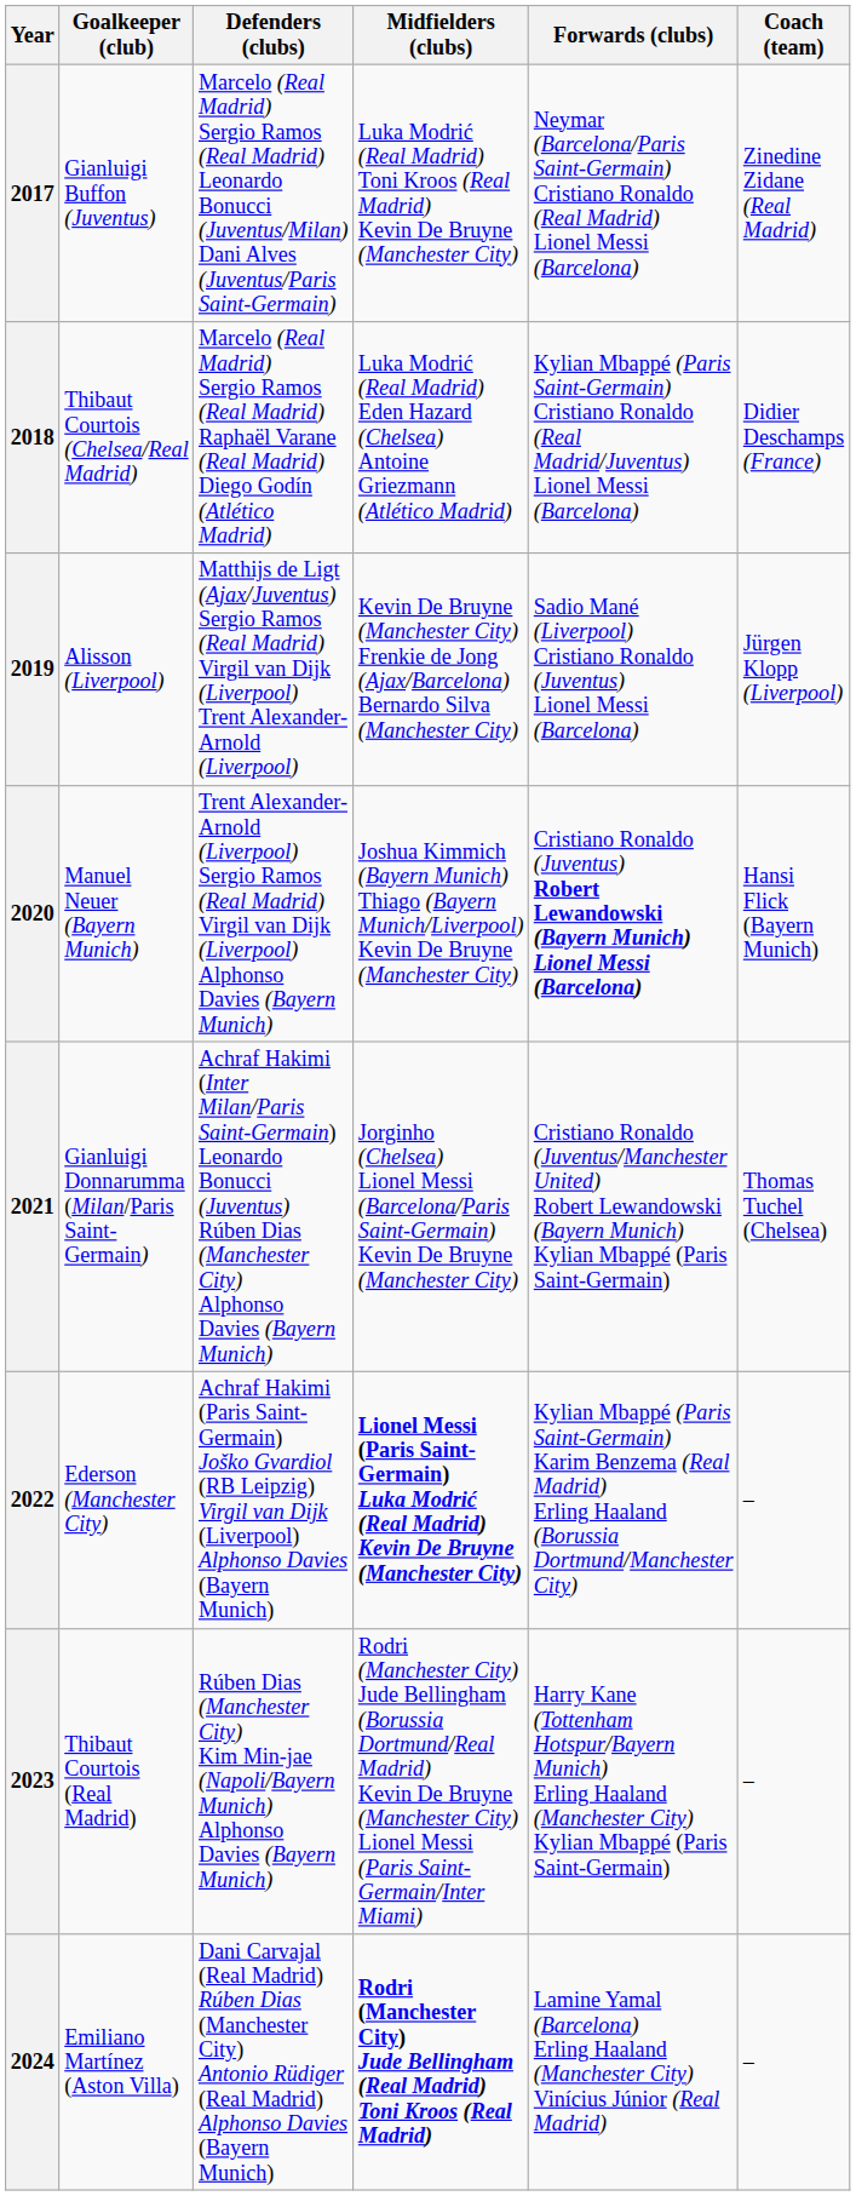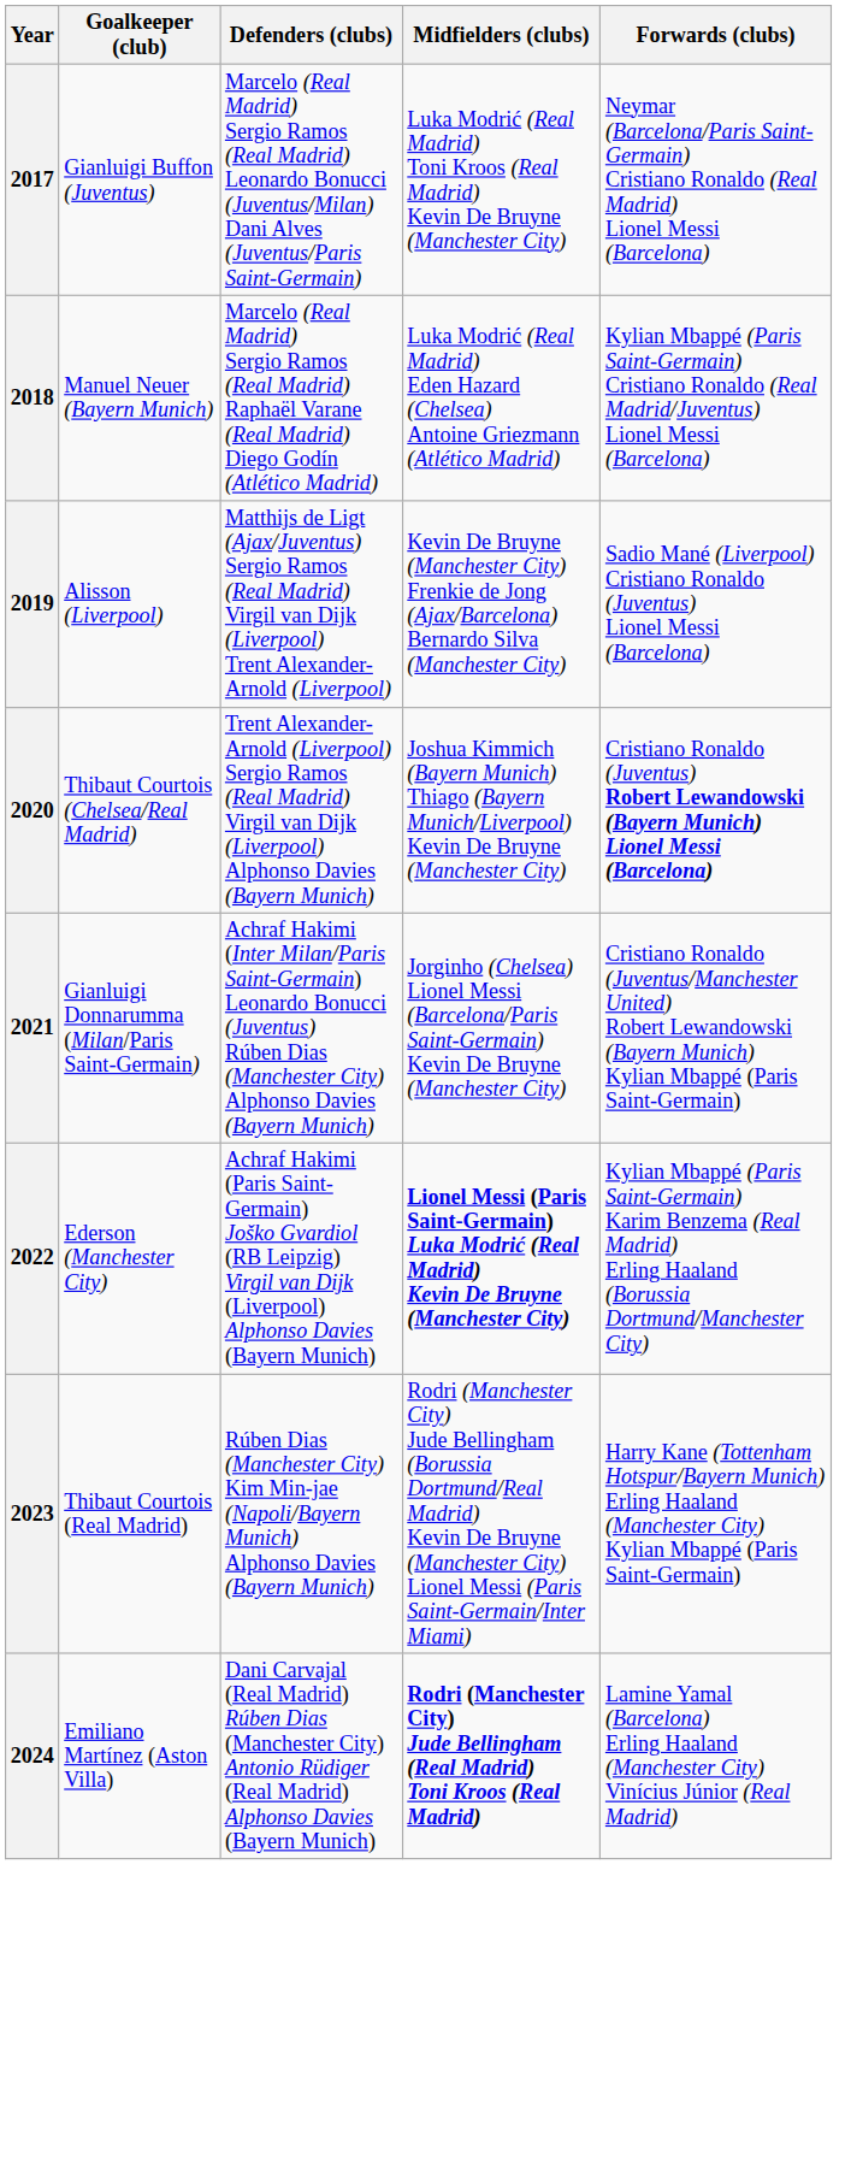 <table class="wikitable">
 <tr>
 <th>Year</th>
 <th>Goalkeeper (club)</th>
 <th>Defenders (clubs)</th>
 <th>Midfielders (clubs)</th>
 <th>Forwards (clubs)</th>
-<th>Coach (team)</th>
 </tr>
 <tr>
 <th>2017</th>
 <td> <a href='#'>Gianluigi Buffon</a> <em>(<a href='#'>Juventus</a>)</em></td>
 <td style="text-align:left;"> <a href='#'>Marcelo</a> <em>(<a href='#'>Real Madrid</a>)</em><br> <a href='#'>Sergio Ramos</a> <em>(<a href='#'>Real Madrid</a>)</em><br> <a href='#'>Leonardo Bonucci</a> <em>(<a href='#'>Juventus</a>/<a href='#'>Milan</a>)</em><br> <a href='#'>Dani Alves</a> <em>(<a href='#'>Juventus</a>/<a href='#'>Paris Saint-Germain</a>)</em></td>
 <td style="text-align:left;"> <a href='#'>Luka Modrić</a> <em>(<a href='#'>Real Madrid</a>)</em><br> <a href='#'>Toni Kroos</a> <em>(<a href='#'>Real Madrid</a>)</em><br> <a href='#'>Kevin De Bruyne</a> <em>(<a href='#'>Manchester City</a>)</em></td>
 <td style="text-align:left;"> <a href='#'>Neymar</a> <em>(<a href='#'>Barcelona</a>/<a href='#'>Paris Saint-Germain</a>)</em><br> <a href='#'>Cristiano Ronaldo</a> <em>(<a href='#'>Real Madrid</a>)</em><br> <a href='#'>Lionel Messi</a> <em>(<a href='#'>Barcelona</a>)</em></td>
-<td style="text-align:left;"> <a href='#'>Zinedine Zidane</a> <em>(<a href='#'>Real Madrid</a>)</em></td>
 </tr>
 <tr>
 <th>2018</th>
-<td> <a href='#'>Thibaut Courtois</a> <em>(<a href='#'>Chelsea</a>/<a href='#'>Real Madrid</a>)</em></td>
+<td> <a href='#'>Manuel Neuer</a> <em>(<a href='#'>Bayern Munich</a>)</em></td>
 <td style="text-align:left;"> <a href='#'>Marcelo</a> <em>(<a href='#'>Real Madrid</a>)</em><br> <a href='#'>Sergio Ramos</a> <em>(<a href='#'>Real Madrid</a>)</em><br> <a href='#'>Raphaël Varane</a> <em>(<a href='#'>Real Madrid</a>)</em><br> <a href='#'>Diego Godín</a> <em>(<a href='#'>Atlético Madrid</a>)</em></td>
 <td style="text-align:left;"> <a href='#'>Luka Modrić</a> <em>(<a href='#'>Real Madrid</a>)</em><br> <a href='#'>Eden Hazard</a> <em>(<a href='#'>Chelsea</a>)</em><br> <a href='#'>Antoine Griezmann</a> <em>(<a href='#'>Atlético Madrid</a>)</em></td>
 <td style="text-align:left;"> <a href='#'>Kylian Mbappé</a> <em>(<a href='#'>Paris Saint-Germain</a>)</em><br> <a href='#'>Cristiano Ronaldo</a> <em>(<a href='#'>Real Madrid</a>/<a href='#'>Juventus</a>)</em><br> <a href='#'>Lionel Messi</a> <em>(<a href='#'>Barcelona</a>)</em></td>
-<td style="text-align:left;"> <a href='#'>Didier Deschamps</a> <em>(<a href='#'>France</a>)</em></td>
 </tr>
 <tr>
 <th>2019</th>
 <td> <a href='#'>Alisson</a> <em>(<a href='#'>Liverpool</a>)</em></td>
 <td style="text-align:left;"> <a href='#'>Matthijs de Ligt</a> <em>(<a href='#'>Ajax</a>/<a href='#'>Juventus</a>)</em><br> <a href='#'>Sergio Ramos</a> <em>(<a href='#'>Real Madrid</a>)</em><br> <a href='#'>Virgil van Dijk</a> <em>(<a href='#'>Liverpool</a>)</em><br> <a href='#'>Trent Alexander-Arnold</a> <em>(<a href='#'>Liverpool</a>)</em></td>
 <td style="text-align:left;"> <a href='#'>Kevin De Bruyne</a> <em>(<a href='#'>Manchester City</a>)</em><br> <a href='#'>Frenkie de Jong</a> <em>(<a href='#'>Ajax</a>/<a href='#'>Barcelona</a>)</em><br> <a href='#'>Bernardo Silva</a> <em>(<a href='#'>Manchester City</a>)</em></td>
 <td style="text-align:left;"> <a href='#'>Sadio Mané</a> <em>(<a href='#'>Liverpool</a>)</em><br> <a href='#'>Cristiano Ronaldo</a> <em>(<a href='#'>Juventus</a>)</em><br> <a href='#'>Lionel Messi</a> <em>(<a href='#'>Barcelona</a>)</em></td>
-<td style="text-align:left;"> <a href='#'>Jürgen Klopp</a> <em>(<a href='#'>Liverpool</a>)</em></td>
 </tr>
 <tr>
 <th>2020</th>
-<td> <a href='#'>Manuel Neuer</a> <em>(<a href='#'>Bayern Munich</a>)</em></td>
+<td> <a href='#'>Thibaut Courtois</a> <em>(<a href='#'>Chelsea</a>/<a href='#'>Real Madrid</a>)</em></td>
 <td style="text-align:left;"> <a href='#'>Trent Alexander-Arnold</a> <em>(<a href='#'>Liverpool</a>)</em><br> <a href='#'>Sergio Ramos</a> <em>(<a href='#'>Real Madrid</a>)</em><br> <a href='#'>Virgil van Dijk</a> <em>(<a href='#'>Liverpool</a>)</em><br> <a href='#'>Alphonso Davies</a> <em>(<a href='#'>Bayern Munich</a>)</em></td>
 <td style="text-align:left;"> <a href='#'>Joshua Kimmich</a> <em>(<a href='#'>Bayern Munich</a>)</em><br> <a href='#'>Thiago</a> <em>(<a href='#'>Bayern Munich</a>/<a href='#'>Liverpool</a>)</em><br> <a href='#'>Kevin De Bruyne</a> <em>(<a href='#'>Manchester City</a>)</em></td>
 <td style="text-align:left;"> <a href='#'>Cristiano Ronaldo</a> <em>(<a href='#'>Juventus</a>)</em><br><strong> <a href='#'>Robert Lewandowski</a> <em>(<a href='#'>Bayern Munich</a>)<strong><em><br> <a href='#'>Lionel Messi</a> </em>(<a href='#'>Barcelona</a>)<em></td>
-<td style="text-align:left;"> <a href='#'>Hansi Flick</a> </em>(<a href='#'>Bayern Munich</a>)<em></td>
 </tr>
 <tr>
 <th>2021</th>
 <td> <a href='#'>Gianluigi Donnarumma</a> </em>(<a href='#'><em>Milan</em></a>/<a href='#'>Paris Saint-Germain</a><em>)</em></td>
 <td> <a href='#'>Achraf Hakimi</a> (<em><a href='#'>Inter Milan</a>/<a href='#'>Paris Saint-Germain</a></em>)<br> <a href='#'>Leonardo Bonucci</a> <em>(<a href='#'>Juventus</a>)</em><br> <a href='#'>Rúben Dias</a> <em>(<a href='#'>Manchester City</a>)</em><br> <a href='#'>Alphonso Davies</a> <em>(<a href='#'>Bayern Munich</a>)</em></td>
 <td> <a href='#'>Jorginho</a> <em>(<a href='#'>Chelsea</a>)</em><br> <a href='#'>Lionel Messi</a> <em>(<a href='#'>Barcelona</a>/<a href='#'>Paris Saint-Germain</a>)</em><br> <a href='#'>Kevin De Bruyne</a> <em>(<a href='#'>Manchester City</a>)</em></td>
 <td> <a href='#'>Cristiano Ronaldo</a> <em>(<a href='#'>Juventus</a>/<a href='#'>Manchester United</a>)</em><br></strong> <a href='#'>Robert Lewandowski</a> <em>(<a href='#'>Bayern Munich</a>)</em></strong><br> <a href='#'>Kylian Mbappé</a> </em>(<a href='#'>Paris Saint-Germain</a>)<em></td>
-<td style="text-align:left;"> <a href='#'>Thomas Tuchel</a> </em>(<a href='#'>Chelsea</a>)<em></td>
 </tr>
 <tr>
 <th>2022</th>
 <td> <a href='#'>Ederson</a> <em>(<a href='#'>Manchester City</a>)</em></td>
 <td style="text-align:left;"> <a href='#'>Achraf Hakimi</a> </em>(<a href='#'>Paris Saint-Germain</a>)<em><br> <a href='#'>Joško Gvardiol</a> </em>(<a href='#'>RB Leipzig</a>)<em><br> <a href='#'>Virgil van Dijk</a> </em>(<a href='#'>Liverpool</a>)<em><br> <a href='#'>Alphonso Davies</a> </em>(<a href='#'>Bayern Munich</a>)<em></td>
 <td style="text-align:left;"><strong> <a href='#'>Lionel Messi</a> </em>(<a href='#'>Paris Saint-Germain</a>)<strong><em><br> <a href='#'>Luka Modrić</a> <em>(<a href='#'>Real Madrid</a>)</em><br> <a href='#'>Kevin De Bruyne</a> <em>(<a href='#'>Manchester City</a>)</em></td>
 <td style="text-align:left;"> <a href='#'>Kylian Mbappé</a> <em>(<a href='#'>Paris Saint-Germain</a>)</em><br> <a href='#'>Karim Benzema</a> <em>(<a href='#'>Real Madrid</a>)</em><br> <a href='#'>Erling Haaland</a> <em>(<a href='#'>Borussia Dortmund</a>/<a href='#'>Manchester City</a>)</em></td>
-<td style="text-align:left;">–</td>
 </tr>
 <tr>
 <th>2023</th>
 <td> <a href='#'>Thibaut Courtois</a> </em>(<a href='#'>Real Madrid</a>)<em></td>
 <td style="text-align:left;"> <a href='#'>Rúben Dias</a> <em>(<a href='#'>Manchester City</a>)</em><br> <a href='#'>Kim Min-jae</a> <em>(<a href='#'>Napoli</a>/<a href='#'>Bayern Munich</a>)</em><br> <a href='#'>Alphonso Davies</a> <em>(<a href='#'>Bayern Munich</a>)</em></td>
 <td style="text-align:left;"> <a href='#'>Rodri</a> <em>(<a href='#'>Manchester City</a>)</em><br> <a href='#'>Jude Bellingham</a> <em>(<a href='#'>Borussia Dortmund</a>/<a href='#'>Real Madrid</a>)</em><br> <a href='#'>Kevin De Bruyne</a> <em>(<a href='#'>Manchester City</a>)</em><br> <a href='#'>Lionel Messi</a> <em>(<a href='#'>Paris Saint-Germain</a>/<a href='#'>Inter Miami</a>)</em></td>
 <td style="text-align:left;"> <a href='#'>Harry Kane</a> <em>(<a href='#'>Tottenham Hotspur</a>/<a href='#'>Bayern Munich</a>)</em><br></strong> <a href='#'>Erling Haaland</a> <em>(<a href='#'>Manchester City</a>)</em></strong><br> <a href='#'>Kylian Mbappé</a> </em>(<a href='#'>Paris Saint-Germain</a>)<em></td>
-<td style="text-align:left;">–</td>
 </tr>
 <tr>
 <th>2024</th>
 <td> <a href='#'>Emiliano Martínez</a> </em>(<a href='#'>Aston Villa</a>)<em></td>
 <td style="text-align:left;"> <a href='#'>Dani Carvajal</a> </em>(<a href='#'>Real Madrid</a>)<em><br> <a href='#'>Rúben Dias</a> </em>(<a href='#'>Manchester City</a>)<em><br> <a href='#'>Antonio Rüdiger</a> </em>(<a href='#'>Real Madrid</a>)<em><br> <a href='#'>Alphonso Davies</a> </em>(<a href='#'>Bayern Munich</a>)<em></td>
 <td style="text-align:left;"><strong> <a href='#'>Rodri</a> </em>(<a href='#'>Manchester City</a>)<strong><em><br> <a href='#'>Jude Bellingham</a> <em>(<a href='#'>Real Madrid</a>)</em><br> <a href='#'>Toni Kroos</a> <em>(<a href='#'>Real Madrid</a>)</em><br></td>
 <td style="text-align:left;"> <a href='#'>Lamine Yamal</a> <em>(<a href='#'>Barcelona</a>)</em><br> <a href='#'>Erling Haaland</a> <em>(<a href='#'>Manchester City</a>)</em><br> <a href='#'>Vinícius Júnior</a> <em>(<a href='#'>Real Madrid</a>)</em></td>
-<td style="text-align:left;">–</td>
 </tr>
 </table>
